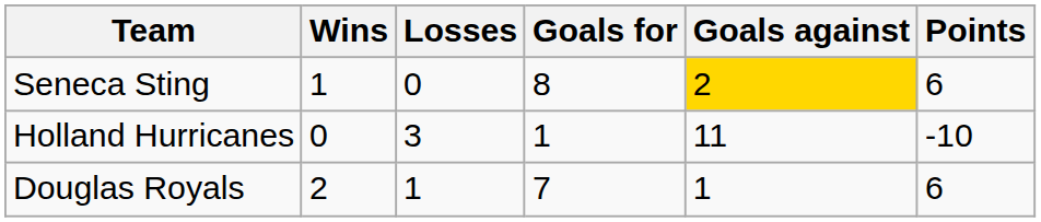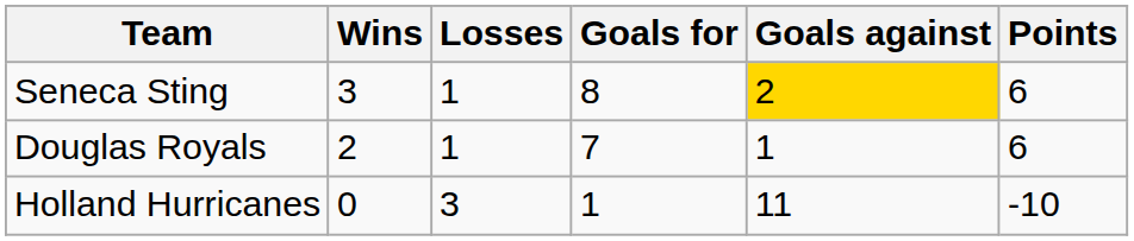 <table class="wikitable">
 <tr>
 <th>Team</th>
 <th>Wins</th>
 <th>Losses</th>
 <th>Goals for</th>
 <th>Goals against</th>
 <th>Points</th>
 </tr>
 <tr>
 <td>Seneca Sting</td>
+<td>3</td>
 <td>1</td>
-<td>0</td>
 <td>8</td>
 <td style="background: gold;">2</td>
+<td>6</td>
+</tr>
+<tr>
+<td>Douglas Royals</td>
+<td>2</td>
+<td>1</td>
+<td>7</td>
+<td>1</td>
 <td>6</td>
 </tr>
 <tr>
 <td>Holland Hurricanes</td>
 <td>0</td>
 <td>3</td>
 <td>1</td>
 <td>11</td>
 <td>-10</td>
 </tr>
-<tr>
-<td>Douglas Royals</td>
-<td>2</td>
-<td>1</td>
-<td>7</td>
-<td>1</td>
-<td>6</td>
-</tr>
 </table>
